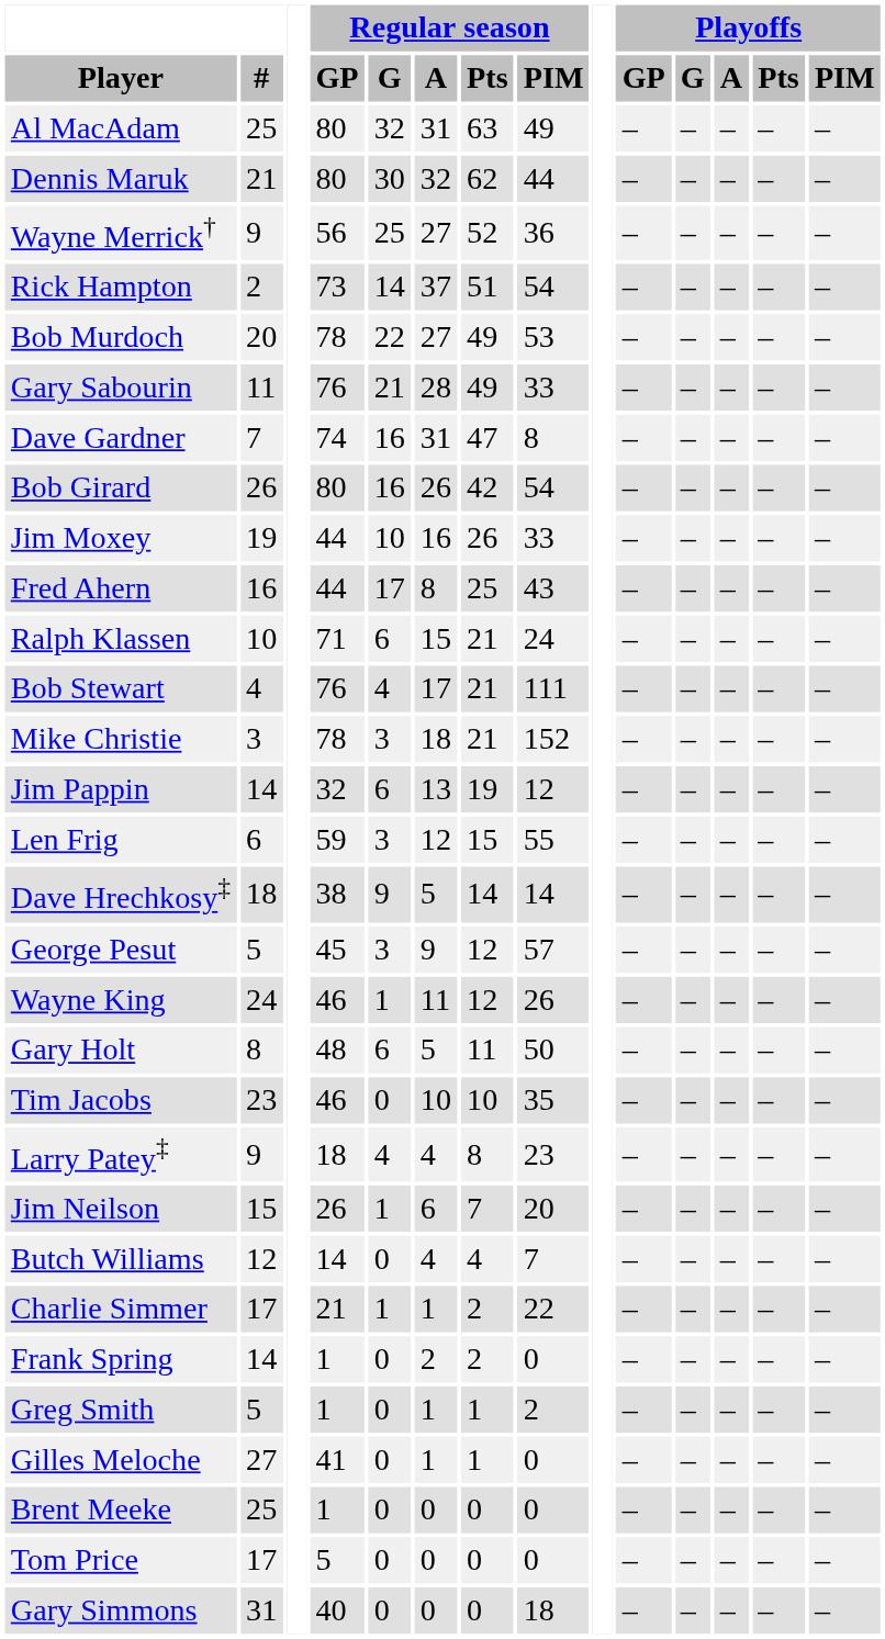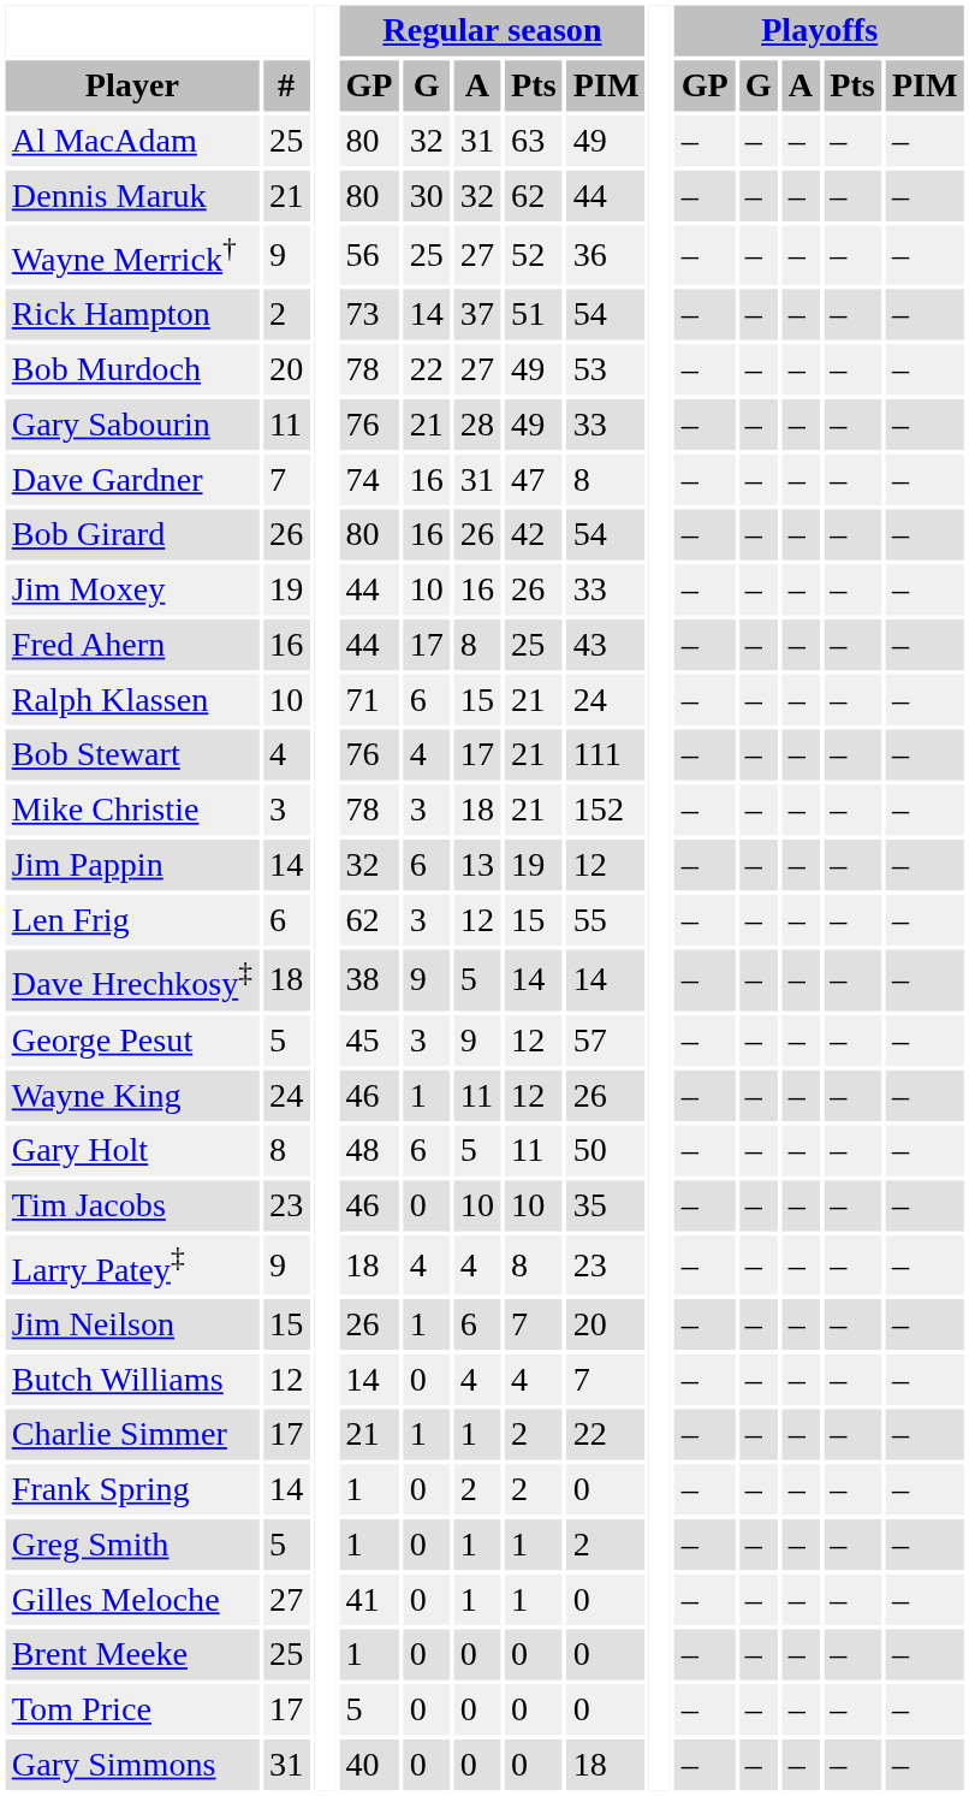 <table BORDER="0" CELLPADDING="3" CELLSPACING="2" ID="Table1">
 <tr ALIGN="center" bgcolor="#c0c0c0">
 <th ALIGN="center" colspan="2" bgcolor="#ffffff"> </th>
 <th ALIGN="center" rowspan="99" bgcolor="#ffffff"> </th>
 <th ALIGN="center" colspan="5"><a href='#'>Regular season</a></th>
 <th ALIGN="center" rowspan="99" bgcolor="#ffffff"> </th>
 <th ALIGN="center" colspan="5"><a href='#'>Playoffs</a></th>
 </tr>
 <tr ALIGN="center" bgcolor="#c0c0c0">
 <th ALIGN="center">Player</th>
 <th ALIGN="center">#</th>
 <th ALIGN="center">GP</th>
 <th ALIGN="center">G</th>
 <th ALIGN="center">A</th>
 <th ALIGN="center">Pts</th>
 <th ALIGN="center">PIM</th>
 <th ALIGN="center">GP</th>
 <th ALIGN="center">G</th>
 <th ALIGN="center">A</th>
 <th ALIGN="center">Pts</th>
 <th ALIGN="center">PIM</th>
 </tr>
 <tr bgcolor="#f0f0f0">
 <td><a href='#'>Al MacAdam</a></td>
 <td>25</td>
 <td>80</td>
 <td>32</td>
 <td>31</td>
 <td>63</td>
 <td>49</td>
 <td>–</td>
 <td>–</td>
 <td>–</td>
 <td>–</td>
 <td>–</td>
 </tr>
 <tr bgcolor="#e0e0e0">
 <td><a href='#'>Dennis Maruk</a></td>
 <td>21</td>
 <td>80</td>
 <td>30</td>
 <td>32</td>
 <td>62</td>
 <td>44</td>
 <td>–</td>
 <td>–</td>
 <td>–</td>
 <td>–</td>
 <td>–</td>
 </tr>
 <tr bgcolor="#f0f0f0">
 <td><a href='#'>Wayne Merrick</a><sup>†</sup></td>
 <td>9</td>
 <td>56</td>
 <td>25</td>
 <td>27</td>
 <td>52</td>
 <td>36</td>
 <td>–</td>
 <td>–</td>
 <td>–</td>
 <td>–</td>
 <td>–</td>
 </tr>
 <tr bgcolor="#e0e0e0">
 <td><a href='#'>Rick Hampton</a></td>
 <td>2</td>
 <td>73</td>
 <td>14</td>
 <td>37</td>
 <td>51</td>
 <td>54</td>
 <td>–</td>
 <td>–</td>
 <td>–</td>
 <td>–</td>
 <td>–</td>
 </tr>
 <tr bgcolor="#f0f0f0">
 <td><a href='#'>Bob Murdoch</a></td>
 <td>20</td>
 <td>78</td>
 <td>22</td>
 <td>27</td>
 <td>49</td>
 <td>53</td>
 <td>–</td>
 <td>–</td>
 <td>–</td>
 <td>–</td>
 <td>–</td>
 </tr>
 <tr bgcolor="#e0e0e0">
 <td><a href='#'>Gary Sabourin</a></td>
 <td>11</td>
 <td>76</td>
 <td>21</td>
 <td>28</td>
 <td>49</td>
 <td>33</td>
 <td>–</td>
 <td>–</td>
 <td>–</td>
 <td>–</td>
 <td>–</td>
 </tr>
 <tr bgcolor="#f0f0f0">
 <td><a href='#'>Dave Gardner</a></td>
 <td>7</td>
 <td>74</td>
 <td>16</td>
 <td>31</td>
 <td>47</td>
 <td>8</td>
 <td>–</td>
 <td>–</td>
 <td>–</td>
 <td>–</td>
 <td>–</td>
 </tr>
 <tr bgcolor="#e0e0e0">
 <td><a href='#'>Bob Girard</a></td>
 <td>26</td>
 <td>80</td>
 <td>16</td>
 <td>26</td>
 <td>42</td>
 <td>54</td>
 <td>–</td>
 <td>–</td>
 <td>–</td>
 <td>–</td>
 <td>–</td>
 </tr>
 <tr bgcolor="#f0f0f0">
 <td><a href='#'>Jim Moxey</a></td>
 <td>19</td>
 <td>44</td>
 <td>10</td>
 <td>16</td>
 <td>26</td>
 <td>33</td>
 <td>–</td>
 <td>–</td>
 <td>–</td>
 <td>–</td>
 <td>–</td>
 </tr>
 <tr bgcolor="#e0e0e0">
 <td><a href='#'>Fred Ahern</a></td>
 <td>16</td>
 <td>44</td>
 <td>17</td>
 <td>8</td>
 <td>25</td>
 <td>43</td>
 <td>–</td>
 <td>–</td>
 <td>–</td>
 <td>–</td>
 <td>–</td>
 </tr>
 <tr bgcolor="#f0f0f0">
 <td><a href='#'>Ralph Klassen</a></td>
 <td>10</td>
 <td>71</td>
 <td>6</td>
 <td>15</td>
 <td>21</td>
 <td>24</td>
 <td>–</td>
 <td>–</td>
 <td>–</td>
 <td>–</td>
 <td>–</td>
 </tr>
 <tr bgcolor="#e0e0e0">
 <td><a href='#'>Bob Stewart</a></td>
 <td>4</td>
 <td>76</td>
 <td>4</td>
 <td>17</td>
 <td>21</td>
 <td>111</td>
 <td>–</td>
 <td>–</td>
 <td>–</td>
 <td>–</td>
 <td>–</td>
 </tr>
 <tr bgcolor="#f0f0f0">
 <td><a href='#'>Mike Christie</a></td>
 <td>3</td>
 <td>78</td>
 <td>3</td>
 <td>18</td>
 <td>21</td>
 <td>152</td>
 <td>–</td>
 <td>–</td>
 <td>–</td>
 <td>–</td>
 <td>–</td>
 </tr>
 <tr bgcolor="#e0e0e0">
 <td><a href='#'>Jim Pappin</a></td>
 <td>14</td>
 <td>32</td>
 <td>6</td>
 <td>13</td>
 <td>19</td>
 <td>12</td>
 <td>–</td>
 <td>–</td>
 <td>–</td>
 <td>–</td>
 <td>–</td>
 </tr>
 <tr bgcolor="#f0f0f0">
 <td><a href='#'>Len Frig</a></td>
 <td>6</td>
-<td>59</td>
+<td>62</td>
 <td>3</td>
 <td>12</td>
 <td>15</td>
 <td>55</td>
 <td>–</td>
 <td>–</td>
 <td>–</td>
 <td>–</td>
 <td>–</td>
 </tr>
 <tr bgcolor="#e0e0e0">
 <td><a href='#'>Dave Hrechkosy</a><sup>‡</sup></td>
 <td>18</td>
 <td>38</td>
 <td>9</td>
 <td>5</td>
 <td>14</td>
 <td>14</td>
 <td>–</td>
 <td>–</td>
 <td>–</td>
 <td>–</td>
 <td>–</td>
 </tr>
 <tr bgcolor="#f0f0f0">
 <td><a href='#'>George Pesut</a></td>
 <td>5</td>
 <td>45</td>
 <td>3</td>
 <td>9</td>
 <td>12</td>
 <td>57</td>
 <td>–</td>
 <td>–</td>
 <td>–</td>
 <td>–</td>
 <td>–</td>
 </tr>
 <tr bgcolor="#e0e0e0">
 <td><a href='#'>Wayne King</a></td>
 <td>24</td>
 <td>46</td>
 <td>1</td>
 <td>11</td>
 <td>12</td>
 <td>26</td>
 <td>–</td>
 <td>–</td>
 <td>–</td>
 <td>–</td>
 <td>–</td>
 </tr>
 <tr bgcolor="#f0f0f0">
 <td><a href='#'>Gary Holt</a></td>
 <td>8</td>
 <td>48</td>
 <td>6</td>
 <td>5</td>
 <td>11</td>
 <td>50</td>
 <td>–</td>
 <td>–</td>
 <td>–</td>
 <td>–</td>
 <td>–</td>
 </tr>
 <tr bgcolor="#e0e0e0">
 <td><a href='#'>Tim Jacobs</a></td>
 <td>23</td>
 <td>46</td>
 <td>0</td>
 <td>10</td>
 <td>10</td>
 <td>35</td>
 <td>–</td>
 <td>–</td>
 <td>–</td>
 <td>–</td>
 <td>–</td>
 </tr>
 <tr bgcolor="#f0f0f0">
 <td><a href='#'>Larry Patey</a><sup>‡</sup></td>
 <td>9</td>
 <td>18</td>
 <td>4</td>
 <td>4</td>
 <td>8</td>
 <td>23</td>
 <td>–</td>
 <td>–</td>
 <td>–</td>
 <td>–</td>
 <td>–</td>
 </tr>
 <tr bgcolor="#e0e0e0">
 <td><a href='#'>Jim Neilson</a></td>
 <td>15</td>
 <td>26</td>
 <td>1</td>
 <td>6</td>
 <td>7</td>
 <td>20</td>
 <td>–</td>
 <td>–</td>
 <td>–</td>
 <td>–</td>
 <td>–</td>
 </tr>
 <tr bgcolor="#f0f0f0">
 <td><a href='#'>Butch Williams</a></td>
 <td>12</td>
 <td>14</td>
 <td>0</td>
 <td>4</td>
 <td>4</td>
 <td>7</td>
 <td>–</td>
 <td>–</td>
 <td>–</td>
 <td>–</td>
 <td>–</td>
 </tr>
 <tr bgcolor="#e0e0e0">
 <td><a href='#'>Charlie Simmer</a></td>
 <td>17</td>
 <td>21</td>
 <td>1</td>
 <td>1</td>
 <td>2</td>
 <td>22</td>
 <td>–</td>
 <td>–</td>
 <td>–</td>
 <td>–</td>
 <td>–</td>
 </tr>
 <tr bgcolor="#f0f0f0">
 <td><a href='#'>Frank Spring</a></td>
 <td>14</td>
 <td>1</td>
 <td>0</td>
 <td>2</td>
 <td>2</td>
 <td>0</td>
 <td>–</td>
 <td>–</td>
 <td>–</td>
 <td>–</td>
 <td>–</td>
 </tr>
 <tr bgcolor="#e0e0e0">
 <td><a href='#'>Greg Smith</a></td>
 <td>5</td>
 <td>1</td>
 <td>0</td>
 <td>1</td>
 <td>1</td>
 <td>2</td>
 <td>–</td>
 <td>–</td>
 <td>–</td>
 <td>–</td>
 <td>–</td>
 </tr>
 <tr bgcolor="#f0f0f0">
 <td><a href='#'>Gilles Meloche</a></td>
 <td>27</td>
 <td>41</td>
 <td>0</td>
 <td>1</td>
 <td>1</td>
 <td>0</td>
 <td>–</td>
 <td>–</td>
 <td>–</td>
 <td>–</td>
 <td>–</td>
 </tr>
 <tr bgcolor="#e0e0e0">
 <td><a href='#'>Brent Meeke</a></td>
 <td>25</td>
 <td>1</td>
 <td>0</td>
 <td>0</td>
 <td>0</td>
 <td>0</td>
 <td>–</td>
 <td>–</td>
 <td>–</td>
 <td>–</td>
 <td>–</td>
 </tr>
 <tr bgcolor="#f0f0f0">
 <td><a href='#'>Tom Price</a></td>
 <td>17</td>
 <td>5</td>
 <td>0</td>
 <td>0</td>
 <td>0</td>
 <td>0</td>
 <td>–</td>
 <td>–</td>
 <td>–</td>
 <td>–</td>
 <td>–</td>
 </tr>
 <tr bgcolor="#e0e0e0">
 <td><a href='#'>Gary Simmons</a></td>
 <td>31</td>
 <td>40</td>
 <td>0</td>
 <td>0</td>
 <td>0</td>
 <td>18</td>
 <td>–</td>
 <td>–</td>
 <td>–</td>
 <td>–</td>
 <td>–</td>
 </tr>
 </table>
